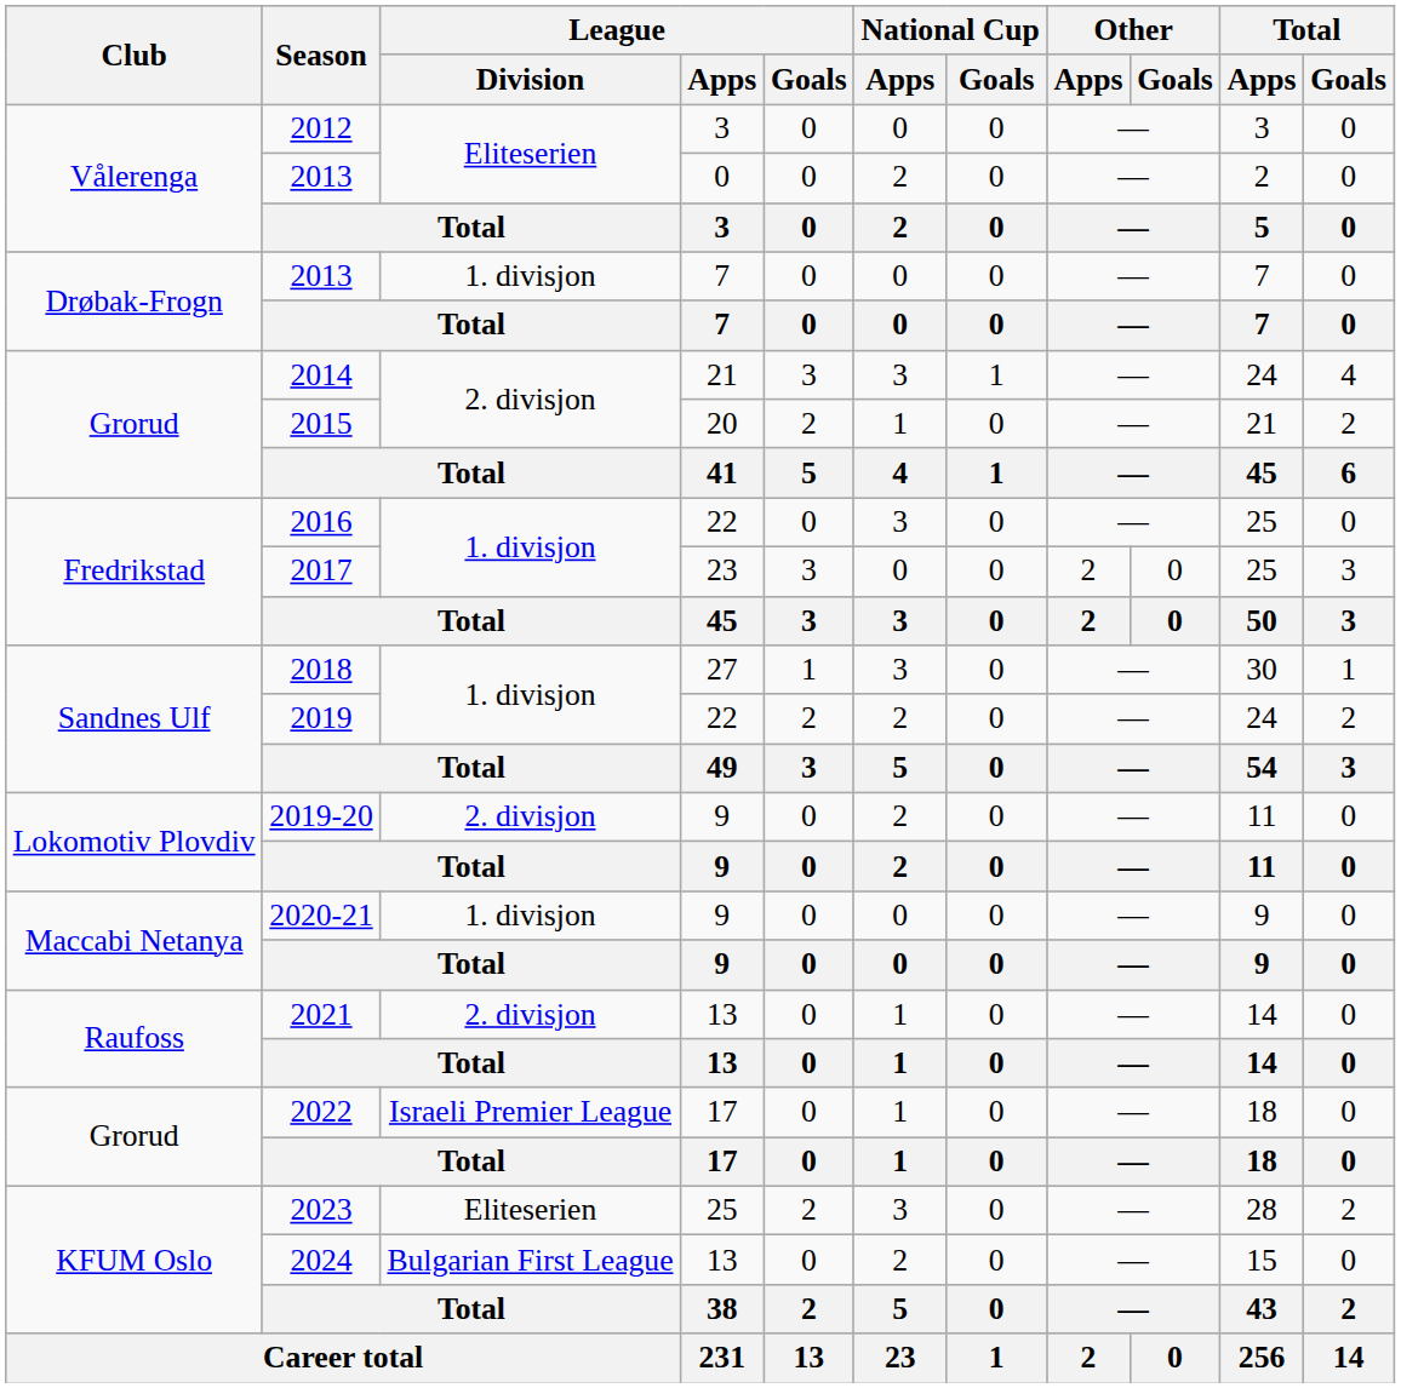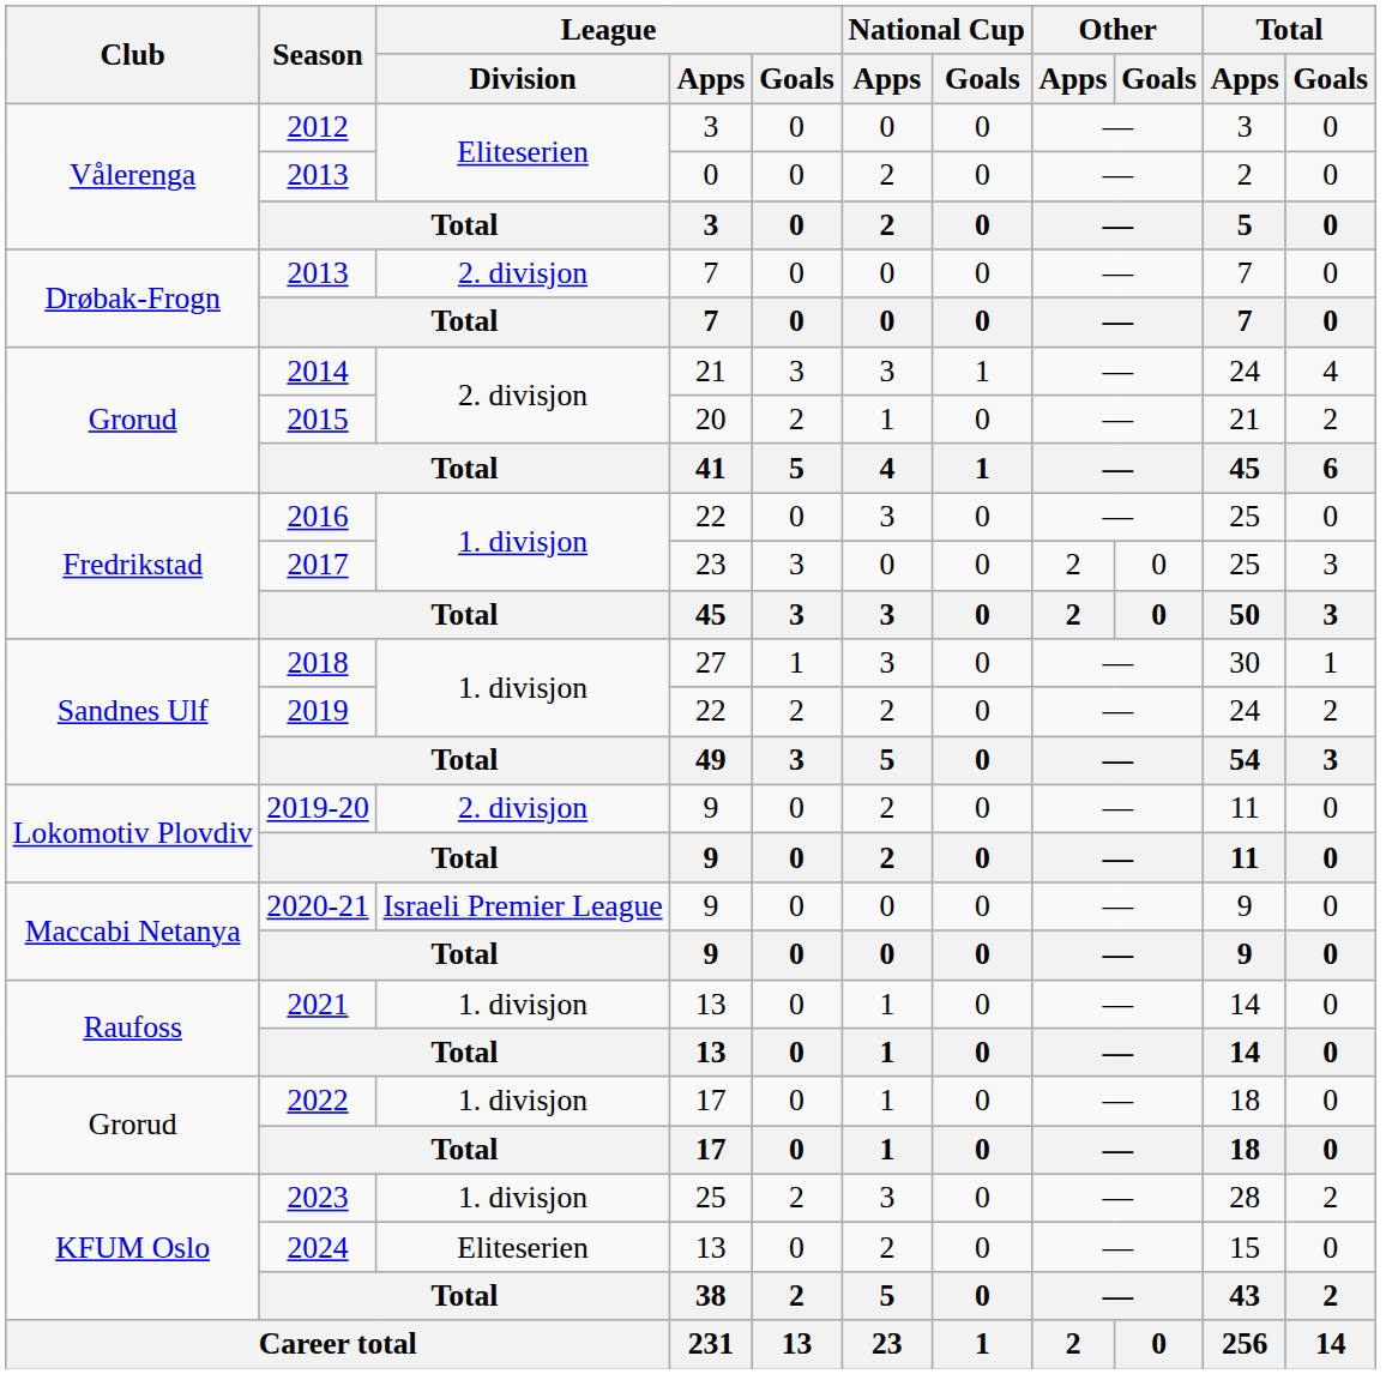 <table class="wikitable" style="text-align: center">
 <tr>
 <th rowspan="2">Club</th>
 <th rowspan="2">Season</th>
 <th colspan="3">League</th>
 <th colspan="2">National Cup</th>
 <th colspan="2">Other</th>
 <th colspan="2">Total</th>
 </tr>
 <tr>
 <th>Division</th>
 <th>Apps</th>
 <th>Goals</th>
 <th>Apps</th>
 <th>Goals</th>
 <th>Apps</th>
 <th>Goals</th>
 <th>Apps</th>
 <th>Goals</th>
 </tr>
 <tr>
 <td rowspan=3><a href='#'>Vålerenga</a></td>
 <td><a href='#'>2012</a></td>
 <td rowspan=2><a href='#'>Eliteserien</a></td>
 <td>3</td>
 <td>0</td>
 <td>0</td>
 <td>0</td>
 <td colspan=2>—</td>
 <td>3</td>
 <td>0</td>
 </tr>
 <tr>
 <td><a href='#'>2013</a></td>
 <td>0</td>
 <td>0</td>
 <td>2</td>
 <td>0</td>
 <td colspan=2>—</td>
 <td>2</td>
 <td>0</td>
 </tr>
 <tr>
 <th colspan=2>Total</th>
 <th>3</th>
 <th>0</th>
 <th>2</th>
 <th>0</th>
 <th colspan=2>—</th>
 <th>5</th>
 <th>0</th>
 </tr>
 <tr>
 <td rowspan=2><a href='#'>Drøbak-Frogn</a></td>
 <td><a href='#'>2013</a></td>
-<td>1. divisjon</td>
+<td><a href='#'>2. divisjon</a></td>
 <td>7</td>
 <td>0</td>
 <td>0</td>
 <td>0</td>
 <td colspan=2>—</td>
 <td>7</td>
 <td>0</td>
 </tr>
 <tr>
 <th colspan=2>Total</th>
 <th>7</th>
 <th>0</th>
 <th>0</th>
 <th>0</th>
 <th colspan=2>—</th>
 <th>7</th>
 <th>0</th>
 </tr>
 <tr>
 <td rowspan=3><a href='#'>Grorud</a></td>
 <td><a href='#'>2014</a></td>
 <td rowspan="2">2. divisjon</td>
 <td>21</td>
 <td>3</td>
 <td>3</td>
 <td>1</td>
 <td colspan=2>—</td>
 <td>24</td>
 <td>4</td>
 </tr>
 <tr>
 <td><a href='#'>2015</a></td>
 <td>20</td>
 <td>2</td>
 <td>1</td>
 <td>0</td>
 <td colspan=2>—</td>
 <td>21</td>
 <td>2</td>
 </tr>
 <tr>
 <th colspan=2>Total</th>
 <th>41</th>
 <th>5</th>
 <th>4</th>
 <th>1</th>
 <th colspan=2>—</th>
 <th>45</th>
 <th>6</th>
 </tr>
 <tr>
 <td rowspan=3><a href='#'>Fredrikstad</a></td>
 <td><a href='#'>2016</a></td>
 <td rowspan=2><a href='#'>1. divisjon</a></td>
 <td>22</td>
 <td>0</td>
 <td>3</td>
 <td>0</td>
 <td colspan=2>—</td>
 <td>25</td>
 <td>0</td>
 </tr>
 <tr>
 <td><a href='#'>2017</a></td>
 <td>23</td>
 <td>3</td>
 <td>0</td>
 <td>0</td>
 <td>2</td>
 <td>0</td>
 <td>25</td>
 <td>3</td>
 </tr>
 <tr>
 <th colspan=2>Total</th>
 <th>45</th>
 <th>3</th>
 <th>3</th>
 <th>0</th>
 <th>2</th>
 <th>0</th>
 <th>50</th>
 <th>3</th>
 </tr>
 <tr>
 <td rowspan=3><a href='#'>Sandnes Ulf</a></td>
 <td><a href='#'>2018</a></td>
 <td rowspan=2>1. divisjon</td>
 <td>27</td>
 <td>1</td>
 <td>3</td>
 <td>0</td>
 <td colspan=2>—</td>
 <td>30</td>
 <td>1</td>
 </tr>
 <tr>
 <td><a href='#'>2019</a></td>
 <td>22</td>
 <td>2</td>
 <td>2</td>
 <td>0</td>
 <td colspan=2>—</td>
 <td>24</td>
 <td>2</td>
 </tr>
 <tr>
 <th colspan=2>Total</th>
 <th>49</th>
 <th>3</th>
 <th>5</th>
 <th>0</th>
 <th colspan=2>—</th>
 <th>54</th>
 <th>3</th>
 </tr>
 <tr>
 <td rowspan=2><a href='#'>Lokomotiv Plovdiv</a></td>
 <td><a href='#'>2019-20</a></td>
 <td><a href='#'>2. divisjon</a></td>
 <td>9</td>
 <td>0</td>
 <td>2</td>
 <td>0</td>
 <td colspan=2>—</td>
 <td>11</td>
 <td>0</td>
 </tr>
 <tr>
 <th colspan=2>Total</th>
 <th>9</th>
 <th>0</th>
 <th>2</th>
 <th>0</th>
 <th colspan=2>—</th>
 <th>11</th>
 <th>0</th>
 </tr>
 <tr>
 <td rowspan=2><a href='#'>Maccabi Netanya</a></td>
 <td><a href='#'>2020-21</a></td>
-<td>1. divisjon</td>
+<td><a href='#'>Israeli Premier League</a></td>
 <td>9</td>
 <td>0</td>
 <td>0</td>
 <td>0</td>
 <td colspan=2>—</td>
 <td>9</td>
 <td>0</td>
 </tr>
 <tr>
 <th colspan=2>Total</th>
 <th>9</th>
 <th>0</th>
 <th>0</th>
 <th>0</th>
 <th colspan=2>—</th>
 <th>9</th>
 <th>0</th>
 </tr>
 <tr>
 <td rowspan=2><a href='#'>Raufoss</a></td>
 <td><a href='#'>2021</a></td>
-<td><a href='#'>2. divisjon</a></td>
+<td>1. divisjon</td>
 <td>13</td>
 <td>0</td>
 <td>1</td>
 <td>0</td>
 <td colspan=2>—</td>
 <td>14</td>
 <td>0</td>
 </tr>
 <tr>
 <th colspan=2>Total</th>
 <th>13</th>
 <th>0</th>
 <th>1</th>
 <th>0</th>
 <th colspan=2>—</th>
 <th>14</th>
 <th>0</th>
 </tr>
 <tr>
 <td rowspan=2>Grorud</td>
 <td><a href='#'>2022</a></td>
-<td><a href='#'>Israeli Premier League</a></td>
+<td>1. divisjon</td>
 <td>17</td>
 <td>0</td>
 <td>1</td>
 <td>0</td>
 <td colspan=2>—</td>
 <td>18</td>
 <td>0</td>
 </tr>
 <tr>
 <th colspan=2>Total</th>
 <th>17</th>
 <th>0</th>
 <th>1</th>
 <th>0</th>
 <th colspan=2>—</th>
 <th>18</th>
 <th>0</th>
 </tr>
 <tr>
 <td rowspan=3><a href='#'>KFUM Oslo</a></td>
 <td><a href='#'>2023</a></td>
-<td>Eliteserien</td>
+<td>1. divisjon</td>
 <td>25</td>
 <td>2</td>
 <td>3</td>
 <td>0</td>
 <td colspan=2>—</td>
 <td>28</td>
 <td>2</td>
 </tr>
 <tr>
 <td><a href='#'>2024</a></td>
-<td><a href='#'>Bulgarian First League</a></td>
+<td>Eliteserien</td>
 <td>13</td>
 <td>0</td>
 <td>2</td>
 <td>0</td>
 <td colspan=2>—</td>
 <td>15</td>
 <td>0</td>
 </tr>
 <tr>
 <th colspan=2>Total</th>
 <th>38</th>
 <th>2</th>
 <th>5</th>
 <th>0</th>
 <th colspan=2>—</th>
 <th>43</th>
 <th>2</th>
 </tr>
 <tr>
 <th colspan=3>Career total</th>
 <th>231</th>
 <th>13</th>
 <th>23</th>
 <th>1</th>
 <th>2</th>
 <th>0</th>
 <th>256</th>
 <th>14</th>
 </tr>
 </table>
